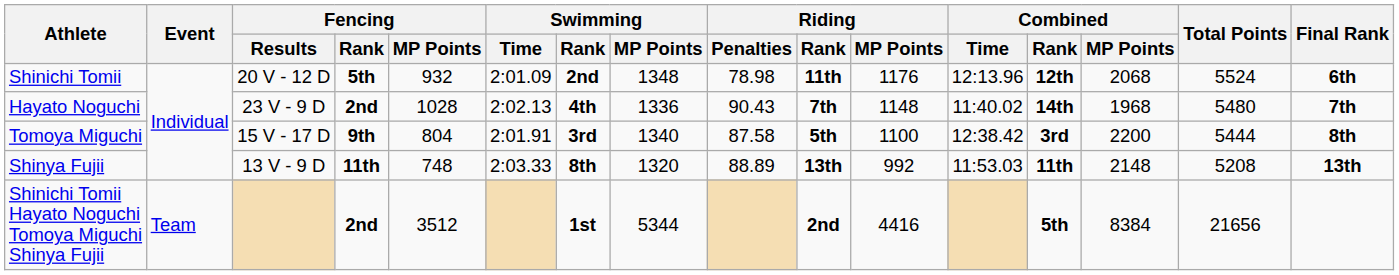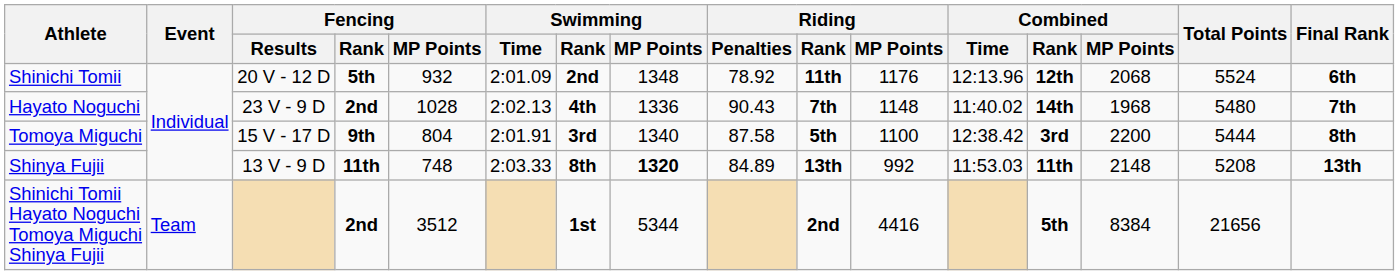 <table class="wikitable" border="1" style="font-size:90%">
 <tr>
 <th rowspan=2>Athlete</th>
 <th rowspan=2>Event</th>
 <th colspan=3>Fencing</th>
 <th colspan=3>Swimming</th>
 <th colspan=3>Riding</th>
 <th colspan=3>Combined</th>
 <th rowspan=2>Total Points</th>
 <th rowspan=2>Final Rank</th>
 </tr>
 <tr>
 <th>Results</th>
 <th>Rank</th>
 <th>MP Points</th>
 <th>Time</th>
 <th>Rank</th>
 <th>MP Points</th>
 <th>Penalties</th>
 <th>Rank</th>
 <th>MP Points</th>
 <th>Time</th>
 <th>Rank</th>
 <th>MP Points</th>
 </tr>
 <tr>
 <td><a href='#'>Shinichi Tomii</a></td>
 <td rowspan=4><a href='#'>Individual</a></td>
 <td align=center>20 V - 12 D</td>
 <td align=center><strong>5th</strong></td>
 <td align=center>932</td>
 <td align=center>2:01.09</td>
 <td align=center><strong>2nd</strong></td>
 <td align=center>1348</td>
-<td align=center>78.98</td>
+<td align=center>78.92</td>
 <td align=center><strong>11th</strong></td>
 <td align=center>1176</td>
 <td align=center>12:13.96</td>
 <td align=center><strong>12th</strong></td>
 <td align=center>2068</td>
 <td align=center>5524</td>
 <td align=center><strong>6th</strong></td>
 </tr>
 <tr>
 <td><a href='#'>Hayato Noguchi</a></td>
 <td align=center>23 V - 9 D</td>
 <td align=center><strong>2nd</strong></td>
 <td align=center>1028</td>
 <td align=center>2:02.13</td>
 <td align=center><strong>4th</strong></td>
 <td align=center>1336</td>
 <td align=center>90.43</td>
 <td align=center><strong>7th</strong></td>
 <td align=center>1148</td>
 <td align=center>11:40.02</td>
 <td align=center><strong>14th</strong></td>
 <td align=center>1968</td>
 <td align=center>5480</td>
 <td align=center><strong>7th</strong></td>
 </tr>
 <tr>
 <td><a href='#'>Tomoya Miguchi</a></td>
 <td align=center>15 V - 17 D</td>
 <td align=center><strong>9th</strong></td>
 <td align=center>804</td>
 <td align=center>2:01.91</td>
 <td align=center><strong>3rd</strong></td>
 <td align=center>1340</td>
 <td align=center>87.58</td>
 <td align=center><strong>5th</strong></td>
 <td align=center>1100</td>
 <td align=center>12:38.42</td>
 <td align=center><strong>3rd</strong></td>
 <td align=center>2200</td>
 <td align=center>5444</td>
 <td align=center><strong>8th</strong></td>
 </tr>
 <tr>
 <td><a href='#'>Shinya Fujii</a></td>
 <td align=center>13 V - 9 D</td>
 <td align=center><strong>11th</strong></td>
 <td align=center>748</td>
 <td align=center>2:03.33</td>
 <td align=center><strong>8th</strong></td>
-<td align=center>1320</td>
-<td align=center>88.89</td>
+<td align=center><strong>1320</strong></td>
+<td align=center>84.89</td>
 <td align=center><strong>13th</strong></td>
 <td align=center>992</td>
 <td align=center>11:53.03</td>
 <td align=center><strong>11th</strong></td>
 <td align=center>2148</td>
 <td align=center>5208</td>
 <td align=center><strong>13th</strong></td>
 </tr>
 <tr>
 <td><a href='#'>Shinichi Tomii</a><br><a href='#'>Hayato Noguchi</a><br><a href='#'>Tomoya Miguchi</a><br><a href='#'>Shinya Fujii</a></td>
 <td><a href='#'>Team</a></td>
 <td bgcolor=wheat></td>
 <td align=center><strong>2nd</strong></td>
 <td align=center>3512</td>
 <td bgcolor=wheat></td>
 <td align=center><strong>1st</strong></td>
 <td align=center>5344</td>
 <td bgcolor=wheat></td>
 <td align=center><strong>2nd</strong></td>
 <td align=center>4416</td>
 <td bgcolor=wheat></td>
 <td align=center><strong>5th</strong></td>
 <td align=center>8384</td>
 <td align=center>21656</td>
 <td align=center></td>
 </tr>
 </table>
